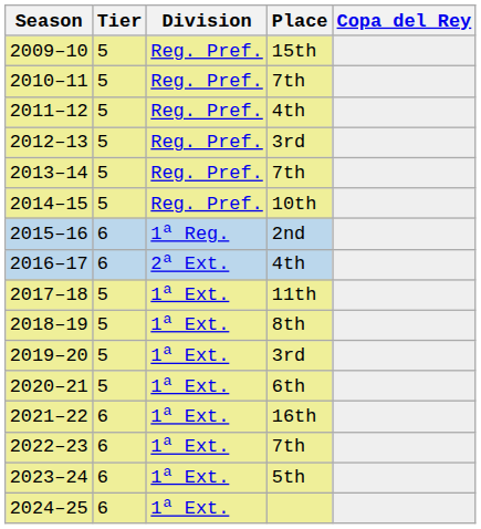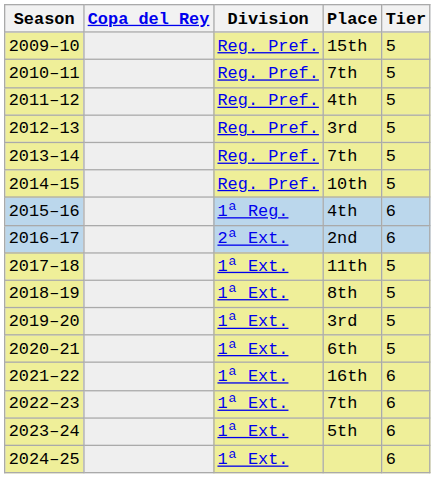 <table class="wikitable">
 <tr style="background:#f0f6fa;">
 <th>Season</th>
-<th>Tier</th>
+<th><a href='#'>Copa del Rey</a></th>
 <th>Division</th>
 <th>Place</th>
-<th><a href='#'>Copa del Rey</a></th>
+<th>Tier</th>
 </tr>
 <tr>
 <td style="background:#EFEF99;">2009–10</td>
-<td style="background:#EFEF99;">5</td>
+<th style="background:#efefef;"></th>
 <td style="background:#EFEF99;"><a href='#'>Reg. Pref.</a></td>
 <td style="background:#EFEF99;">15th</td>
-<th style="background:#efefef;"></th>
+<td style="background:#EFEF99;">5</td>
 </tr>
 <tr>
 <td style="background:#EFEF99;">2010–11</td>
-<td style="background:#EFEF99;">5</td>
+<th style="background:#efefef;"></th>
 <td style="background:#EFEF99;"><a href='#'>Reg. Pref.</a></td>
 <td style="background:#EFEF99;">7th</td>
-<th style="background:#efefef;"></th>
+<td style="background:#EFEF99;">5</td>
 </tr>
 <tr>
 <td style="background:#EFEF99;">2011–12</td>
-<td style="background:#EFEF99;">5</td>
+<th style="background:#efefef;"></th>
 <td style="background:#EFEF99;"><a href='#'>Reg. Pref.</a></td>
 <td style="background:#EFEF99;">4th</td>
-<th style="background:#efefef;"></th>
+<td style="background:#EFEF99;">5</td>
 </tr>
 <tr>
 <td style="background:#EFEF99;">2012–13</td>
-<td style="background:#EFEF99;">5</td>
+<th style="background:#efefef;"></th>
 <td style="background:#EFEF99;"><a href='#'>Reg. Pref.</a></td>
 <td style="background:#EFEF99;">3rd</td>
-<th style="background:#efefef;"></th>
+<td style="background:#EFEF99;">5</td>
 </tr>
 <tr>
 <td style="background:#EFEF99;">2013–14</td>
-<td style="background:#EFEF99;">5</td>
+<th style="background:#efefef;"></th>
 <td style="background:#EFEF99;"><a href='#'>Reg. Pref.</a></td>
 <td style="background:#EFEF99;">7th</td>
-<th style="background:#efefef;"></th>
+<td style="background:#EFEF99;">5</td>
 </tr>
 <tr>
 <td style="background:#EFEF99;">2014–15</td>
-<td style="background:#EFEF99;">5</td>
+<th style="background:#efefef;"></th>
 <td style="background:#EFEF99;"><a href='#'>Reg. Pref.</a></td>
 <td style="background:#EFEF99;">10th</td>
-<th style="background:#efefef;"></th>
+<td style="background:#EFEF99;">5</td>
 </tr>
 <tr>
 <td style="background:#BBD7EC;">2015–16</td>
+<th style="background:#efefef;"></th>
+<td style="background:#BBD7EC;"><a href='#'>1ª Reg.</a></td>
+<td style="background:#BBD7EC;">4th</td>
 <td style="background:#BBD7EC;">6</td>
-<td style="background:#BBD7EC;"><a href='#'>1ª Reg.</a></td>
-<td style="background:#BBD7EC;">2nd</td>
-<th style="background:#efefef;"></th>
 </tr>
 <tr>
 <td style="background:#BBD7EC;">2016–17</td>
+<th style="background:#efefef;"></th>
+<td style="background:#BBD7EC;"><a href='#'>2ª Ext.</a></td>
+<td style="background:#BBD7EC;">2nd</td>
 <td style="background:#BBD7EC;">6</td>
-<td style="background:#BBD7EC;"><a href='#'>2ª Ext.</a></td>
-<td style="background:#BBD7EC;">4th</td>
-<th style="background:#efefef;"></th>
 </tr>
 <tr>
 <td style="background:#EFEF99;">2017–18</td>
-<td style="background:#EFEF99;">5</td>
+<th style="background:#efefef;"></th>
 <td style="background:#EFEF99;"><a href='#'>1ª Ext.</a></td>
 <td style="background:#EFEF99;">11th</td>
-<th style="background:#efefef;"></th>
+<td style="background:#EFEF99;">5</td>
 </tr>
 <tr>
 <td style="background:#EFEF99;">2018–19</td>
-<td style="background:#EFEF99;">5</td>
+<th style="background:#efefef;"></th>
 <td style="background:#EFEF99;"><a href='#'>1ª Ext.</a></td>
 <td style="background:#EFEF99;">8th</td>
-<th style="background:#efefef;"></th>
+<td style="background:#EFEF99;">5</td>
 </tr>
 <tr>
 <td style="background:#EFEF99;">2019–20</td>
-<td style="background:#EFEF99;">5</td>
+<th style="background:#efefef;"></th>
 <td style="background:#EFEF99;"><a href='#'>1ª Ext.</a></td>
 <td style="background:#EFEF99;">3rd</td>
-<th style="background:#efefef;"></th>
+<td style="background:#EFEF99;">5</td>
 </tr>
 <tr>
 <td style="background:#EFEF99;">2020–21</td>
-<td style="background:#EFEF99;">5</td>
+<th style="background:#efefef;"></th>
 <td style="background:#EFEF99;"><a href='#'>1ª Ext.</a></td>
 <td style="background:#EFEF99;">6th</td>
-<th style="background:#efefef;"></th>
+<td style="background:#EFEF99;">5</td>
 </tr>
 <tr>
 <td style="background:#EFEF99;">2021–22</td>
-<td style="background:#EFEF99;">6</td>
+<th style="background:#efefef;"></th>
 <td style="background:#EFEF99;"><a href='#'>1ª Ext.</a></td>
 <td style="background:#EFEF99;">16th</td>
-<th style="background:#efefef;"></th>
+<td style="background:#EFEF99;">6</td>
 </tr>
 <tr>
 <td style="background:#EFEF99;">2022–23</td>
-<td style="background:#EFEF99;">6</td>
+<th style="background:#efefef;"></th>
 <td style="background:#EFEF99;"><a href='#'>1ª Ext.</a></td>
 <td style="background:#EFEF99;">7th</td>
-<th style="background:#efefef;"></th>
+<td style="background:#EFEF99;">6</td>
 </tr>
 <tr>
 <td style="background:#EFEF99;">2023–24</td>
-<td style="background:#EFEF99;">6</td>
+<th style="background:#efefef;"></th>
 <td style="background:#EFEF99;"><a href='#'>1ª Ext.</a></td>
 <td style="background:#EFEF99;">5th</td>
-<th style="background:#efefef;"></th>
+<td style="background:#EFEF99;">6</td>
 </tr>
 <tr>
 <td style="background:#EFEF99;">2024–25</td>
-<td style="background:#EFEF99;">6</td>
+<th style="background:#efefef;"></th>
 <td style="background:#EFEF99;"><a href='#'>1ª Ext.</a></td>
 <td style="background:#EFEF99;"></td>
-<th style="background:#efefef;"></th>
+<td style="background:#EFEF99;">6</td>
 </tr>
 </table>
